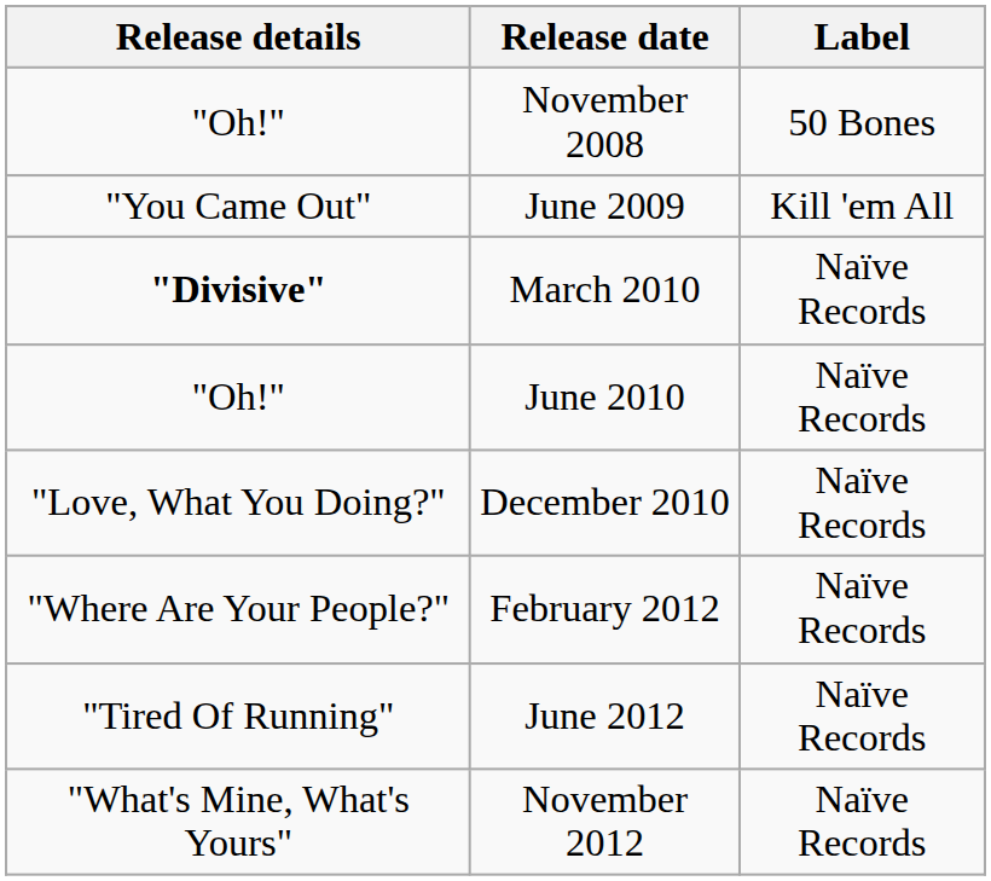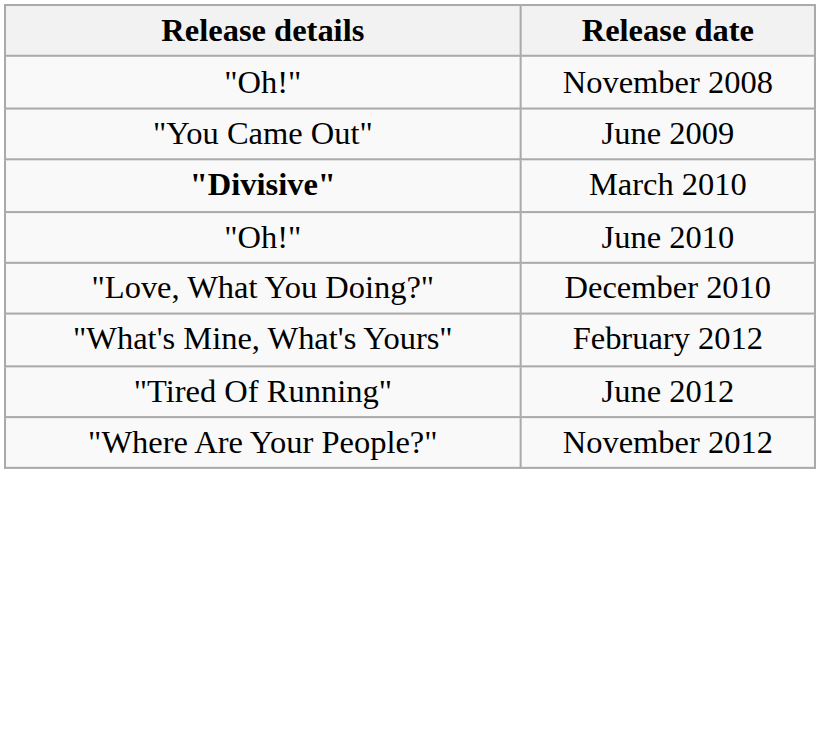 <table class="wikitable" style="text-align: center; width: 400px; height: 200px;">
 <tr>
 <th>Release details</th>
 <th>Release date</th>
-<th>Label</th>
 </tr>
 <tr>
 <td>"Oh!"</td>
 <td>November 2008</td>
-<td>50 Bones</td>
 </tr>
 <tr>
 <td>"You Came Out"</td>
 <td>June 2009</td>
-<td>Kill 'em All</td>
 </tr>
 <tr>
 <td><strong>"Divisive"</strong></td>
 <td>March 2010</td>
-<td>Naïve Records</td>
 </tr>
 <tr>
 <td>"Oh!"</td>
 <td>June 2010</td>
-<td>Naïve Records</td>
 </tr>
 <tr>
 <td>"Love, What You Doing?"</td>
 <td>December 2010</td>
-<td>Naïve Records</td>
 </tr>
 <tr>
-<td>"Where Are Your People?"</td>
+<td>"What's Mine, What's Yours"</td>
 <td>February 2012</td>
-<td>Naïve Records</td>
 </tr>
 <tr>
 <td>"Tired Of Running"</td>
 <td>June 2012</td>
-<td>Naïve Records</td>
 </tr>
 <tr>
-<td>"What's Mine, What's Yours"</td>
+<td>"Where Are Your People?"</td>
 <td>November 2012</td>
-<td>Naïve Records</td>
 </tr>
 </table>
